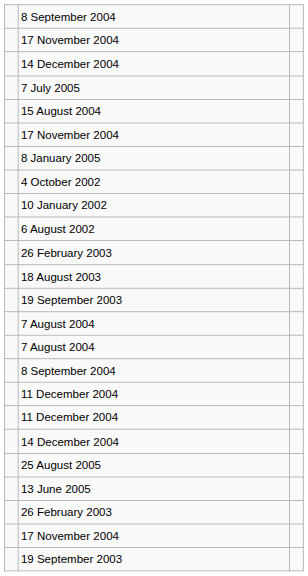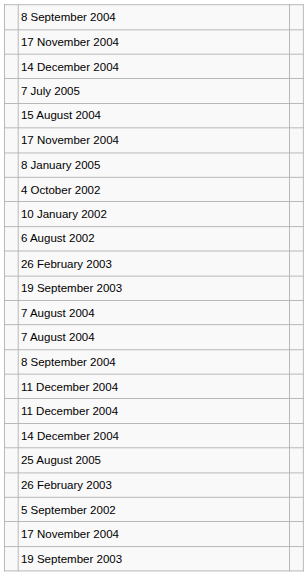 <table class="wikitable" style="font-size: 89%; float: left; width: 26em; margin-right: 1em; height: 700px">
 <tr>
 <td></td>
 <td>8 September 2004</td>
 <td></td>
 </tr>
 <tr>
 <td></td>
 <td>17 November 2004</td>
 <td></td>
 </tr>
 <tr>
 <td></td>
 <td>14 December 2004</td>
 <td></td>
 </tr>
 <tr>
 <td></td>
 <td>7 July 2005</td>
 <td></td>
 </tr>
 <tr>
 <td></td>
 <td>15 August 2004</td>
 <td></td>
 </tr>
 <tr>
 <td></td>
 <td>17 November 2004</td>
 <td></td>
 </tr>
 <tr>
 <td></td>
 <td>8 January 2005</td>
 <td></td>
 </tr>
 <tr>
 <td></td>
 <td>4 October 2002</td>
 <td></td>
 </tr>
 <tr>
 <td></td>
 <td>10 January 2002</td>
 <td></td>
 </tr>
 <tr>
 <td></td>
 <td>6 August 2002</td>
 <td></td>
 </tr>
 <tr>
 <td></td>
 <td>26 February 2003</td>
 <td></td>
 </tr>
 <tr>
 <td></td>
-<td>18 August 2003</td>
-<td></td>
-</tr>
-<tr>
-<td></td>
 <td>19 September 2003</td>
 <td></td>
 </tr>
 <tr>
 <td></td>
 <td>7 August 2004</td>
 <td></td>
 </tr>
 <tr>
 <td></td>
 <td>7 August 2004</td>
 <td></td>
 </tr>
 <tr>
 <td></td>
 <td>8 September 2004</td>
 <td></td>
 </tr>
 <tr>
 <td></td>
 <td>11 December 2004</td>
 <td></td>
 </tr>
 <tr>
 <td></td>
 <td>11 December 2004</td>
 <td></td>
 </tr>
 <tr>
 <td></td>
 <td>14 December 2004</td>
 <td></td>
 </tr>
 <tr>
 <td></td>
 <td>25 August 2005</td>
 <td></td>
 </tr>
 <tr>
 <td></td>
-<td>13 June 2005</td>
+<td>26 February 2003</td>
 <td></td>
 </tr>
 <tr>
 <td></td>
-<td>26 February 2003</td>
+<td>5 September 2002</td>
 <td></td>
 </tr>
 <tr>
 <td></td>
 <td>17 November 2004</td>
 <td></td>
 </tr>
 <tr>
 <td></td>
 <td>19 September 2003</td>
 <td></td>
 </tr>
 </table>
